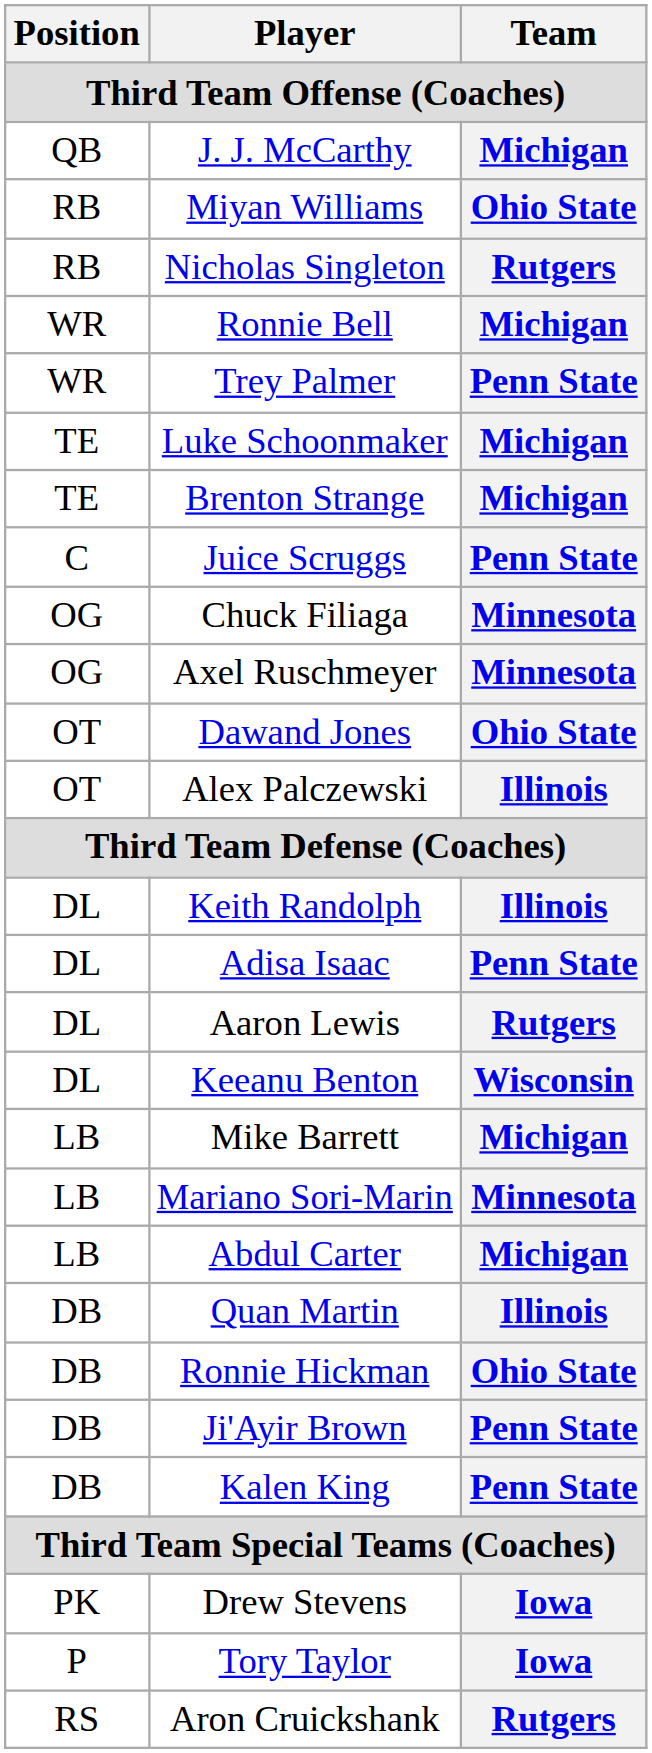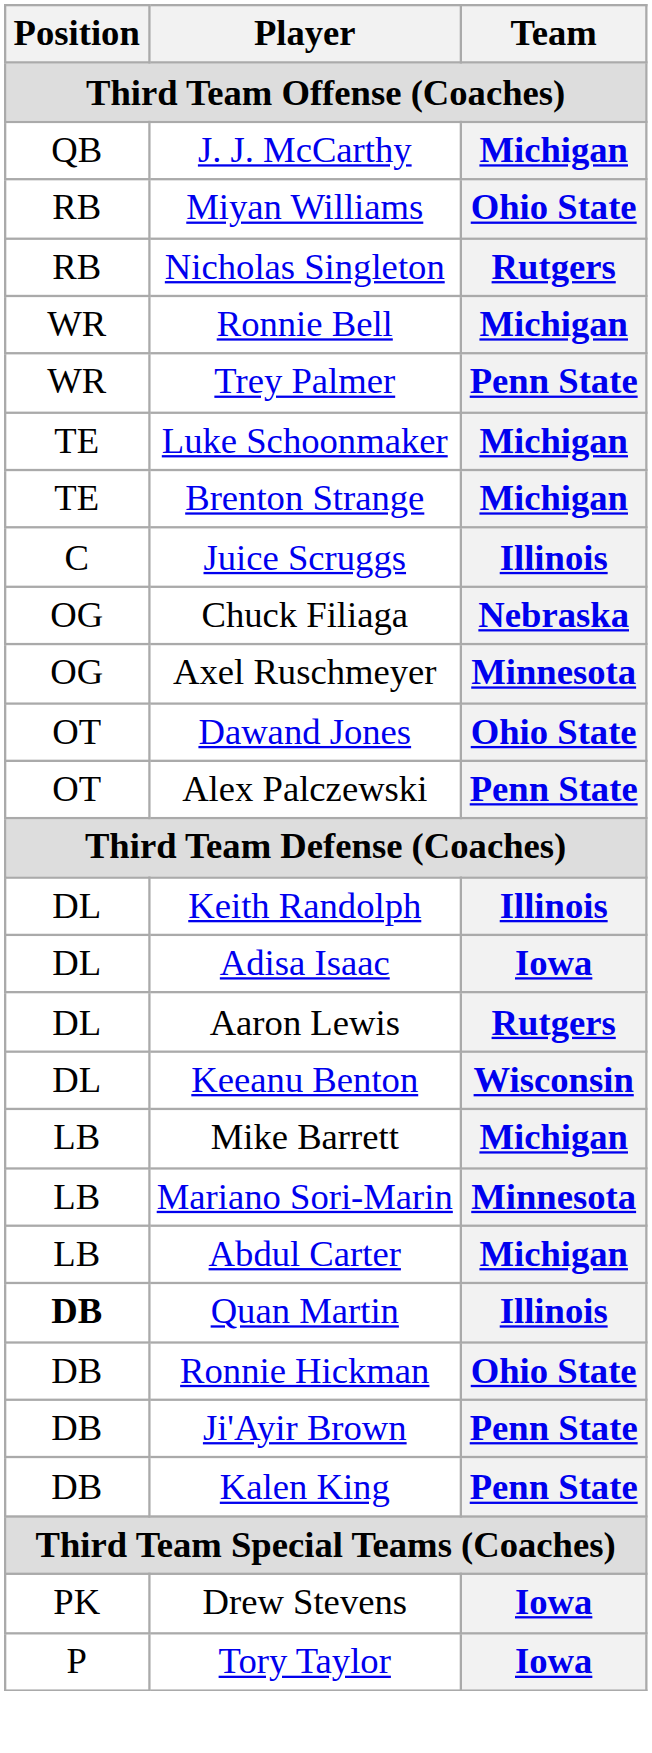 <table class="wikitable sortable">
 <tr>
 <th>Position</th>
 <th>Player</th>
 <th>Team</th>
 </tr>
 <tr>
 <td colspan="3" style="text-align:center; background:#ddd;"><strong>Third Team Offense (Coaches)</strong></td>
 </tr>
 <tr style="text-align:center;">
 <td style="background:white">QB</td>
 <td style="background:white"><a href='#'>J. J. McCarthy</a></td>
 <th><a href='#'>Michigan</a></th>
 </tr>
 <tr style="text-align:center;">
 <td style="background:white">RB</td>
 <td style="background:white"><a href='#'>Miyan Williams</a></td>
 <th><a href='#'>Ohio State</a></th>
 </tr>
 <tr style="text-align:center;">
 <td style="background:white">RB</td>
 <td style="background:white"><a href='#'>Nicholas Singleton</a></td>
 <th><a href='#'>Rutgers</a></th>
 </tr>
 <tr style="text-align:center;">
 <td style="background:white">WR</td>
 <td style="background:white"><a href='#'>Ronnie Bell</a></td>
 <th><a href='#'>Michigan</a></th>
 </tr>
 <tr style="text-align:center;">
 <td style="background:white">WR</td>
 <td style="background:white"><a href='#'>Trey Palmer</a></td>
 <th><a href='#'>Penn State</a></th>
 </tr>
 <tr style="text-align:center;">
 <td style="background:white">TE</td>
 <td style="background:white"><a href='#'>Luke Schoonmaker</a></td>
 <th><a href='#'>Michigan</a></th>
 </tr>
 <tr style="text-align:center;">
 <td style="background:white">TE</td>
 <td style="background:white"><a href='#'>Brenton Strange</a></td>
 <th><a href='#'>Michigan</a></th>
 </tr>
 <tr style="text-align:center;">
 <td style="background:white">C</td>
 <td style="background:white"><a href='#'>Juice Scruggs</a></td>
-<th><a href='#'>Penn State</a></th>
+<th><a href='#'>Illinois</a></th>
 </tr>
 <tr style="text-align:center;">
 <td style="background:white">OG</td>
 <td style="background:white">Chuck Filiaga</td>
-<th><a href='#'>Minnesota</a></th>
+<th><a href='#'>Nebraska</a></th>
 </tr>
 <tr style="text-align:center;">
 <td style="background:white">OG</td>
 <td style="background:white">Axel Ruschmeyer</td>
 <th><a href='#'>Minnesota</a></th>
 </tr>
 <tr style="text-align:center;">
 <td style="background:white">OT</td>
 <td style="background:white"><a href='#'>Dawand Jones</a></td>
 <th><a href='#'>Ohio State</a></th>
 </tr>
 <tr style="text-align:center;">
 <td style="background:white">OT</td>
 <td style="background:white">Alex Palczewski</td>
-<th><a href='#'>Illinois</a></th>
+<th><a href='#'>Penn State</a></th>
 </tr>
 <tr>
 <td colspan="3" style="text-align:center; background:#ddd;"><strong>Third Team Defense (Coaches)</strong></td>
 </tr>
 <tr style="text-align:center;">
 <td style="background:white">DL</td>
 <td style="background:white"><a href='#'>Keith Randolph</a></td>
 <th><a href='#'>Illinois</a></th>
 </tr>
 <tr style="text-align:center;">
 <td style="background:white">DL</td>
 <td style="background:white"><a href='#'>Adisa Isaac</a></td>
-<th><a href='#'>Penn State</a></th>
+<th><a href='#'>Iowa</a></th>
 </tr>
 <tr style="text-align:center;">
 <td style="background:white">DL</td>
 <td style="background:white">Aaron Lewis</td>
 <th><a href='#'>Rutgers</a></th>
 </tr>
 <tr style="text-align:center;">
 <td style="background:white">DL</td>
 <td style="background:white"><a href='#'>Keeanu Benton</a></td>
 <th><a href='#'>Wisconsin</a></th>
 </tr>
 <tr style="text-align:center;">
 <td style="background:white">LB</td>
 <td style="background:white">Mike Barrett</td>
 <th><a href='#'>Michigan</a></th>
 </tr>
 <tr style="text-align:center;">
 <td style="background:white">LB</td>
 <td style="background:white"><a href='#'>Mariano Sori-Marin</a></td>
 <th><a href='#'>Minnesota</a></th>
 </tr>
 <tr style="text-align:center;">
 <td style="background:white">LB</td>
 <td style="background:white"><a href='#'>Abdul Carter</a></td>
 <th><a href='#'>Michigan</a></th>
 </tr>
 <tr style="text-align:center;">
-<td style="background:white">DB</td>
+<td style="background:white"><strong>DB</strong></td>
 <td style="background:white"><a href='#'>Quan Martin</a></td>
 <th><a href='#'>Illinois</a></th>
 </tr>
 <tr style="text-align:center;">
 <td style="background:white">DB</td>
 <td style="background:white"><a href='#'>Ronnie Hickman</a></td>
 <th><a href='#'>Ohio State</a></th>
 </tr>
 <tr style="text-align:center;">
 <td style="background:white">DB</td>
 <td style="background:white"><a href='#'>Ji'Ayir Brown</a></td>
 <th><a href='#'>Penn State</a></th>
 </tr>
 <tr style="text-align:center;">
 <td style="background:white">DB</td>
 <td style="background:white"><a href='#'>Kalen King</a></td>
 <th><a href='#'>Penn State</a></th>
 </tr>
 <tr>
 <td colspan="3" style="text-align:center; background:#ddd;"><strong>Third Team Special Teams (Coaches)</strong></td>
 </tr>
 <tr style="text-align:center;">
 <td style="background:white">PK</td>
 <td style="background:white">Drew Stevens</td>
 <th><a href='#'>Iowa</a></th>
 </tr>
 <tr style="text-align:center;">
 <td style="background:white">P</td>
 <td style="background:white"><a href='#'>Tory Taylor</a></td>
 <th><a href='#'>Iowa</a></th>
 </tr>
-<tr style="text-align:center;">
-<td style="background:white">RS</td>
-<td style="background:white">Aron Cruickshank</td>
-<th><a href='#'>Rutgers</a></th>
-</tr>
 </table>
